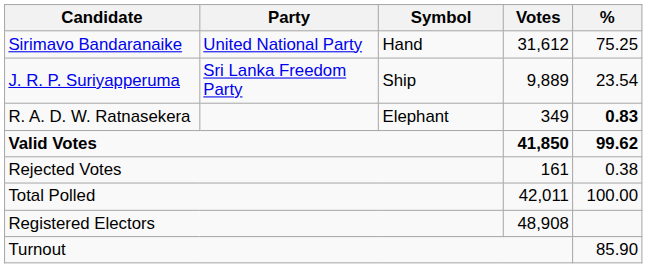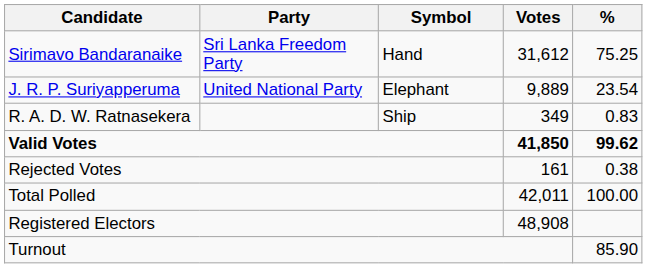 <table class="wikitable" border="1" style="text-align:right;">
 <tr>
 <th align=left width="190">Candidate</th>
 <th align=left width="180">Party</th>
 <th align=left width="120">Symbol</th>
 <th align=left width="60">Votes</th>
 <th align=left width="60">%</th>
 </tr>
 <tr>
 <td align=left><a href='#'>Sirimavo Bandaranaike</a></td>
-<td align=left><a href='#'>United National Party</a></td>
+<td align=left><a href='#'>Sri Lanka Freedom Party</a></td>
 <td align=left>Hand</td>
 <td>31,612</td>
 <td>75.25</td>
 </tr>
 <tr>
 <td align=left><a href='#'>J. R. P. Suriyapperuma</a></td>
-<td align=left><a href='#'>Sri Lanka Freedom Party</a></td>
-<td align=left>Ship</td>
+<td align=left><a href='#'>United National Party</a></td>
+<td align=left>Elephant</td>
 <td>9,889</td>
 <td>23.54</td>
 </tr>
 <tr>
 <td align=left>R. A. D. W. Ratnasekera</td>
 <td></td>
-<td align=left>Elephant</td>
+<td align=left>Ship</td>
 <td>349</td>
-<td><strong>0.83</strong></td>
+<td>0.83</td>
 </tr>
 <tr>
 <td align=left colspan=3><strong>Valid Votes</strong></td>
 <td><strong>41,850</strong></td>
 <td><strong>99.62</strong></td>
 </tr>
 <tr>
 <td align=left colspan=3>Rejected Votes</td>
 <td>161</td>
 <td>0.38</td>
 </tr>
 <tr>
 <td align=left colspan=3>Total Polled</td>
 <td>42,011</td>
 <td>100.00</td>
 </tr>
 <tr>
 <td align=left colspan=3>Registered Electors</td>
 <td>48,908</td>
 <td></td>
 </tr>
 <tr>
 <td align=left colspan=4>Turnout</td>
 <td>85.90</td>
 </tr>
 </table>
